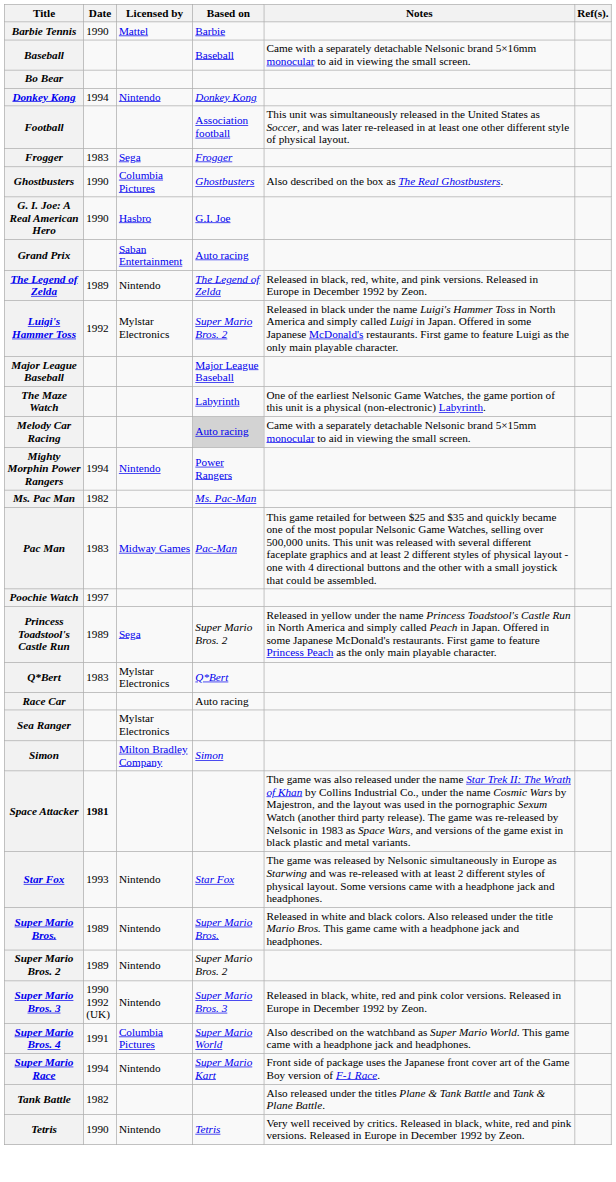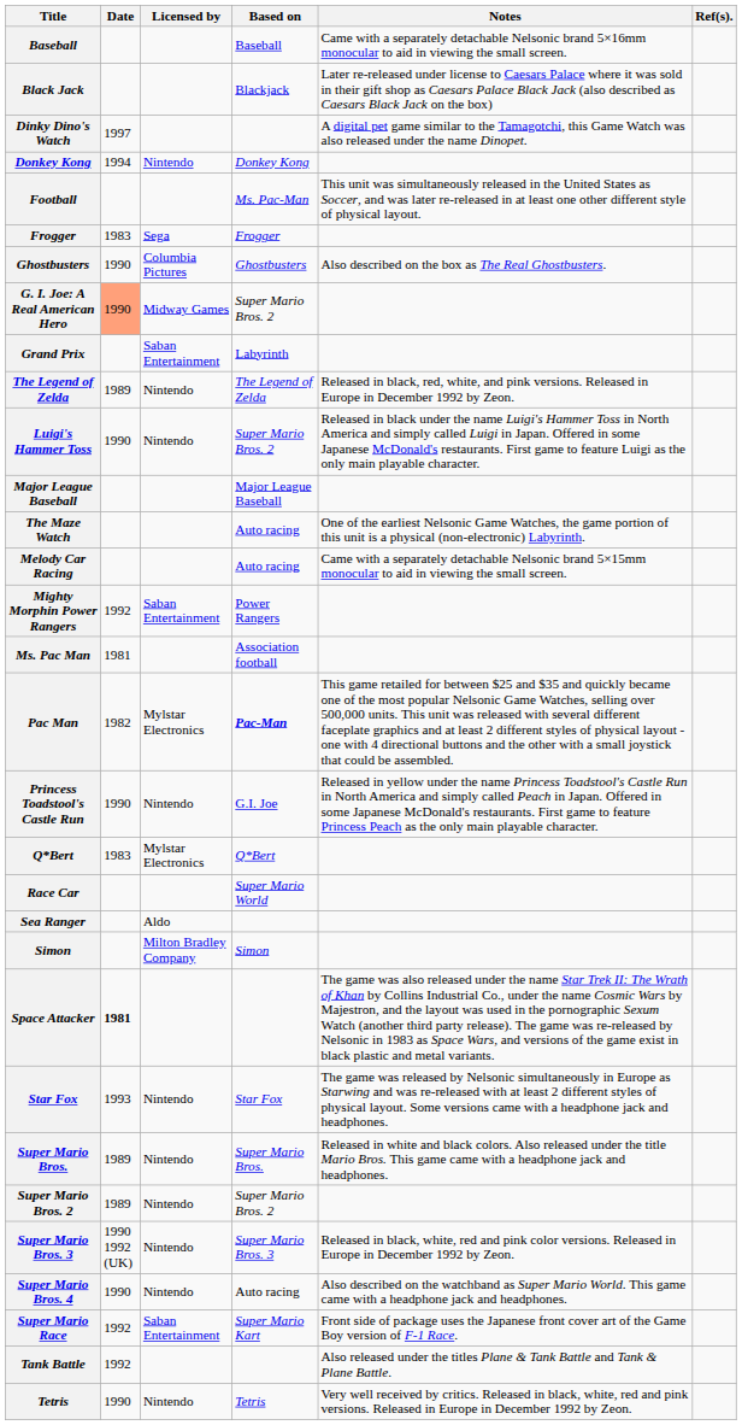 <table class="wikitable sortable">
 <tr>
 <th>Title</th>
 <th>Date</th>
 <th>Licensed by</th>
 <th>Based on</th>
 <th>Notes</th>
 <th>Ref(s).</th>
 </tr>
 <tr>
-<th><em>Barbie Tennis</em></th>
-<td>1990</td>
-<td><a href='#'>Mattel</a></td>
-<td><a href='#'>Barbie</a></td>
-<td></td>
-<td></td>
-</tr>
-<tr>
 <th><em> Baseball</em></th>
 <td></td>
 <td></td>
 <td><a href='#'>Baseball</a></td>
 <td>Came with a separately detachable Nelsonic brand 5×16mm <a href='#'>monocular</a> to aid in viewing the small screen.</td>
 <td></td>
 </tr>
 <tr>
-<th><em>Bo Bear</em></th>
+<th><em>Black Jack</em></th>
 <td></td>
 <td></td>
+<td><a href='#'>Blackjack</a></td>
+<td>Later re-released under license to <a href='#'>Caesars Palace</a> where it was sold in their gift shop as <em>Caesars Palace Black Jack</em> (also described as <em>Caesars Black Jack</em> on the box)</td>
+<td></td>
+</tr>
+<tr>
+<th><em>Dinky Dino's Watch</em></th>
+<td>1997</td>
 <td></td>
 <td></td>
+<td>A <a href='#'>digital pet</a> game similar to the <a href='#'>Tamagotchi</a>, this Game Watch was also released under the name <em>Dinopet</em>.</td>
 <td></td>
 </tr>
 <tr>
 <th><em><a href='#'>Donkey Kong</a></em></th>
 <td>1994</td>
 <td><a href='#'>Nintendo</a></td>
 <td><em><a href='#'>Donkey Kong</a></em></td>
 <td></td>
 <td></td>
 </tr>
 <tr>
 <th><em>Football</em></th>
 <td></td>
 <td></td>
-<td><a href='#'>Association football</a></td>
+<td><em><a href='#'>Ms. Pac-Man</a></em></td>
 <td>This unit was simultaneously released in the United States as <em>Soccer</em>, and was later re-released in at least one other different style of physical layout.</td>
 <td></td>
 </tr>
 <tr>
 <th><em>Frogger</em></th>
 <td>1983</td>
 <td><a href='#'>Sega</a></td>
 <td><em><a href='#'>Frogger</a></em></td>
 <td></td>
 <td></td>
 </tr>
 <tr>
 <th><em>Ghostbusters</em></th>
 <td>1990</td>
 <td><a href='#'>Columbia Pictures</a></td>
 <td><em><a href='#'>Ghostbusters</a></em></td>
 <td>Also described on the box as <em><a href='#'>The Real Ghostbusters</a></em>.</td>
 <td></td>
 </tr>
 <tr>
 <th><em>G. I. Joe: A Real American Hero</em></th>
-<td>1990</td>
-<td><a href='#'>Hasbro</a></td>
-<td><a href='#'>G.I. Joe</a></td>
+<td style="background: lightsalmon;">1990</td>
+<td><a href='#'>Midway Games</a></td>
+<td><em>Super Mario Bros. 2</em></td>
 <td></td>
 <td></td>
 </tr>
 <tr>
 <th><em>Grand Prix</em></th>
 <td></td>
 <td><a href='#'>Saban Entertainment</a></td>
-<td><a href='#'>Auto racing</a></td>
+<td><a href='#'>Labyrinth</a></td>
 <td></td>
 <td></td>
 </tr>
 <tr>
 <th><em><a href='#'>The Legend of Zelda</a></em></th>
 <td>1989</td>
 <td>Nintendo</td>
 <td><em><a href='#'>The Legend of Zelda</a></em></td>
 <td>Released in black, red, white, and pink versions. Released in Europe in December 1992 by Zeon.</td>
 <td></td>
 </tr>
 <tr>
 <th><em><a href='#'>Luigi's Hammer Toss</a></em></th>
-<td>1992</td>
-<td>Mylstar Electronics</td>
+<td>1990</td>
+<td>Nintendo</td>
 <td><em><a href='#'>Super Mario Bros. 2</a></em></td>
 <td>Released in black under the name <em>Luigi's Hammer Toss</em> in North America and simply called <em>Luigi</em> in Japan. Offered in some Japanese <a href='#'>McDonald's</a> restaurants. First game to feature Luigi as the only main playable character.</td>
 <td></td>
 </tr>
 <tr>
 <th><em>Major League Baseball</em></th>
 <td></td>
 <td></td>
 <td><a href='#'>Major League Baseball</a></td>
 <td></td>
 <td></td>
 </tr>
 <tr>
 <th><em>The Maze Watch</em></th>
 <td></td>
 <td></td>
-<td><a href='#'>Labyrinth</a></td>
+<td><a href='#'>Auto racing</a></td>
 <td>One of the earliest Nelsonic Game Watches, the game portion of this unit is a physical (non-electronic) <a href='#'>Labyrinth</a>.</td>
 <td></td>
 </tr>
 <tr>
 <th><em>Melody Car Racing</em></th>
 <td></td>
 <td></td>
-<td style="background: lightgrey;"><a href='#'>Auto racing</a></td>
+<td><a href='#'>Auto racing</a></td>
 <td>Came with a separately detachable Nelsonic brand 5×15mm <a href='#'>monocular</a> to aid in viewing the small screen.</td>
 <td></td>
 </tr>
 <tr>
 <th><em>Mighty Morphin Power Rangers</em></th>
-<td>1994</td>
-<td><a href='#'>Nintendo</a></td>
+<td>1992</td>
+<td><a href='#'>Saban Entertainment</a></td>
 <td><a href='#'>Power Rangers</a></td>
 <td></td>
 <td></td>
 </tr>
 <tr>
 <th><em>Ms. Pac Man</em></th>
-<td>1982</td>
+<td>1981</td>
 <td></td>
-<td><em><a href='#'>Ms. Pac-Man</a></em></td>
+<td><a href='#'>Association football</a></td>
 <td></td>
 <td></td>
 </tr>
 <tr>
 <th><em>Pac Man</em></th>
-<td>1983</td>
-<td><a href='#'>Midway Games</a></td>
-<td><em><a href='#'>Pac-Man</a></em></td>
+<td>1982</td>
+<td>Mylstar Electronics</td>
+<td><strong><em><a href='#'>Pac-Man</a></em></strong></td>
 <td>This game retailed for between $25 and $35 and quickly became one of the most popular Nelsonic Game Watches, selling over 500,000 units. This unit was released with several different faceplate graphics and at least 2 different styles of physical layout - one with 4 directional buttons and the other with a small joystick that could be assembled.</td>
 <td></td>
 </tr>
 <tr>
-<th><em>Poochie Watch</em></th>
-<td>1997</td>
-<td></td>
-<td></td>
-<td></td>
-<td></td>
-</tr>
-<tr>
 <th><em>Princess Toadstool's Castle Run</em></th>
-<td>1989</td>
-<td><a href='#'>Sega</a></td>
-<td><em>Super Mario Bros. 2</em></td>
+<td>1990</td>
+<td>Nintendo</td>
+<td><a href='#'>G.I. Joe</a></td>
 <td>Released in yellow under the name <em>Princess Toadstool's Castle Run</em> in North America and simply called <em>Peach</em> in Japan. Offered in some Japanese McDonald's restaurants. First game to feature <a href='#'>Princess Peach</a> as the only main playable character.</td>
 <td></td>
 </tr>
 <tr>
 <th><em>Q*Bert</em></th>
 <td>1983</td>
 <td>Mylstar Electronics</td>
 <td><em><a href='#'>Q*Bert</a></em></td>
 <td></td>
 <td></td>
 </tr>
 <tr>
 <th><em>Race Car</em></th>
 <td></td>
 <td></td>
-<td>Auto racing</td>
+<td><em><a href='#'>Super Mario World</a></em></td>
 <td></td>
 <td></td>
 </tr>
 <tr>
 <th><em>Sea Ranger</em></th>
 <td></td>
-<td>Mylstar Electronics</td>
+<td>Aldo</td>
 <td></td>
 <td></td>
 <td></td>
 </tr>
 <tr>
 <th><em>Simon</em></th>
 <td></td>
 <td><a href='#'>Milton Bradley Company</a></td>
 <td><em><a href='#'>Simon</a></em></td>
 <td></td>
 <td></td>
 </tr>
 <tr>
 <th><em>Space Attacker</em></th>
 <td><strong>1981</strong></td>
 <td></td>
 <td></td>
 <td>The game was also released under the name <em><a href='#'>Star Trek II: The Wrath of Khan</a></em> by Collins Industrial Co., under the name <em>Cosmic Wars</em> by Majestron, and the layout was used in the pornographic <em>Sexum</em> Watch (another third party release). The game was re-released by Nelsonic in 1983 as <em>Space Wars</em>, and versions of the game exist in black plastic and metal variants.</td>
 <td></td>
 </tr>
 <tr>
 <th><em><a href='#'>Star Fox</a></em></th>
 <td>1993</td>
 <td>Nintendo</td>
 <td><em><a href='#'>Star Fox</a></em></td>
 <td>The game was released by Nelsonic simultaneously in Europe as <em>Starwing</em> and was re-released with at least 2 different styles of physical layout. Some versions came with a headphone jack and headphones.</td>
 <td></td>
 </tr>
 <tr>
 <th><em><a href='#'>Super Mario Bros.</a></em></th>
 <td>1989</td>
 <td>Nintendo</td>
 <td><em><a href='#'>Super Mario Bros.</a></em></td>
 <td>Released in white and black colors. Also released under the title <em>Mario Bros.</em> This game came with a headphone jack and headphones.</td>
 <td></td>
 </tr>
 <tr>
 <th><em>Super Mario Bros. 2</em></th>
 <td>1989</td>
 <td>Nintendo</td>
 <td><em>Super Mario Bros. 2</em></td>
 <td></td>
 </tr>
 <tr>
 <th><em><a href='#'>Super Mario Bros. 3</a></em></th>
 <td>1990<br>1992 (UK)</td>
 <td>Nintendo</td>
 <td><em><a href='#'>Super Mario Bros. 3</a></em></td>
 <td>Released in black, white, red and pink color versions. Released in Europe in December 1992 by Zeon.</td>
 <td></td>
 </tr>
 <tr>
 <th><em><a href='#'>Super Mario Bros. 4</a></em></th>
-<td>1991</td>
-<td><a href='#'>Columbia Pictures</a></td>
-<td><em><a href='#'>Super Mario World</a></em></td>
+<td>1990</td>
+<td>Nintendo</td>
+<td>Auto racing</td>
 <td>Also described on the watchband as <em>Super Mario World</em>. This game came with a headphone jack and headphones.</td>
 <td></td>
 </tr>
 <tr>
 <th><em><a href='#'>Super Mario Race</a></em></th>
-<td>1994</td>
-<td>Nintendo</td>
+<td>1992</td>
+<td><a href='#'>Saban Entertainment</a></td>
 <td><em><a href='#'>Super Mario Kart</a></em></td>
 <td>Front side of package uses the Japanese front cover art of the Game Boy version of <em><a href='#'>F-1 Race</a></em>.</td>
 <td></td>
 </tr>
 <tr>
 <th><em>Tank Battle</em></th>
-<td>1982</td>
+<td>1992</td>
 <td></td>
 <td></td>
 <td>Also released under the titles <em>Plane & Tank Battle</em> and <em>Tank & Plane Battle</em>.</td>
 <td></td>
 </tr>
 <tr>
 <th><em>Tetris</em></th>
 <td>1990</td>
 <td>Nintendo</td>
 <td><em><a href='#'>Tetris</a></em></td>
 <td>Very well received by critics. Released in black, white, red and pink versions. Released in Europe in December 1992 by Zeon.</td>
 <td></td>
 </tr>
 </table>
